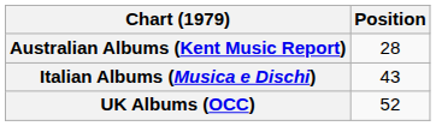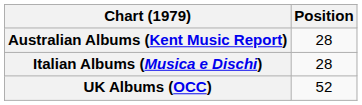 <table class="wikitable sortable plainrowheaders">
 <tr>
 <th scope="col">Chart (1979)</th>
 <th scope="col">Position</th>
 </tr>
 <tr>
 <th scope="row">Australian Albums (<a href='#'>Kent Music Report</a>)</th>
 <td align="center">28</td>
 </tr>
 <tr>
 <th scope="row">Italian Albums (<em><a href='#'>Musica e Dischi</a></em>)</th>
-<td align="center">43</td>
+<td align="center">28</td>
 </tr>
 <tr>
 <th scope="row">UK Albums (<a href='#'>OCC</a>)</th>
 <td align="center">52</td>
 </tr>
 </table>
